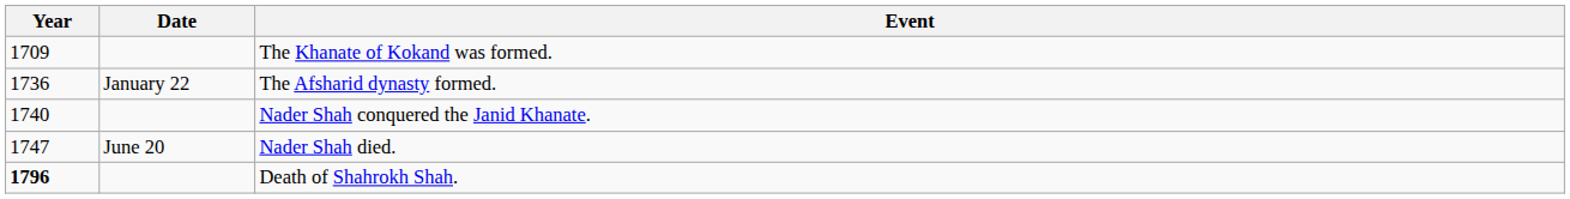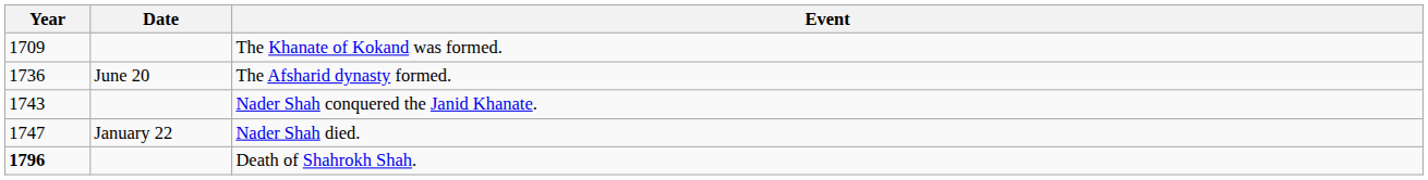 <table class="wikitable" width="100%">
 <tr>
 <th style="width:6%">Year</th>
 <th style="width:10%">Date</th>
 <th>Event</th>
 </tr>
 <tr>
 <td>1709</td>
 <td></td>
 <td>The <a href='#'>Khanate of Kokand</a> was formed.</td>
 </tr>
 <tr>
 <td>1736</td>
-<td>January 22</td>
+<td>June 20</td>
 <td>The <a href='#'>Afsharid dynasty</a> formed.</td>
 </tr>
 <tr>
-<td>1740</td>
+<td>1743</td>
 <td></td>
 <td><a href='#'>Nader Shah</a> conquered the <a href='#'>Janid Khanate</a>.</td>
 </tr>
 <tr>
 <td>1747</td>
-<td>June 20</td>
+<td>January 22</td>
 <td><a href='#'>Nader Shah</a> died.</td>
 </tr>
 <tr>
 <td><strong>1796</strong></td>
 <td></td>
 <td>Death of <a href='#'>Shahrokh Shah</a>.</td>
 </tr>
 </table>
